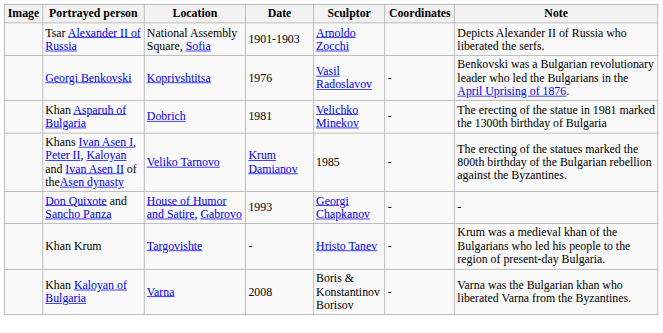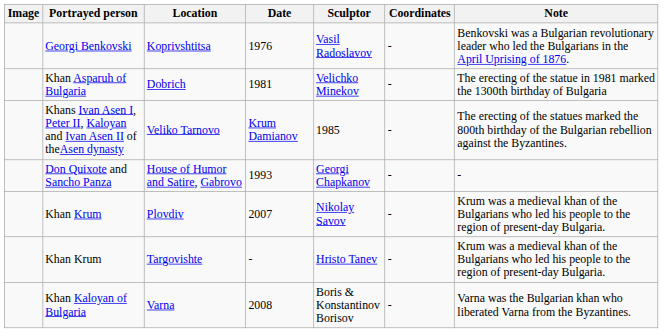 <table class="wikitable sortable"  style="width:100%;">
 <tr>
 <th width="5%" align="left" class="unsortable">Image</th>
 <th width="15%" align="left">Portrayed person</th>
 <th width="15%" align="left">Location</th>
 <th width="10%" align="left">Date</th>
 <th width="10%" align="left">Sculptor</th>
 <th width="10%" align="left">Coordinates</th>
 <th width="30%" align="left">Note</th>
-</tr>
-<tr>
-<td></td>
-<td>Tsar <a href='#'>Alexander II of Russia</a></td>
-<td>National Assembly Square, <a href='#'>Sofia</a></td>
-<td>1901-1903</td>
-<td><a href='#'>Arnoldo Zocchi</a></td>
-<td></td>
-<td>Depicts Alexander II of Russia who liberated the serfs.</td>
 </tr>
 <tr>
 <td></td>
 <td><a href='#'>Georgi Benkovski</a></td>
 <td><a href='#'>Koprivshtitsa</a></td>
 <td>1976</td>
 <td><a href='#'>Vasil Radoslavov</a></td>
 <td>-</td>
 <td>Benkovski was a Bulgarian revolutionary leader who led the Bulgarians in the <a href='#'>April Uprising of 1876</a>.</td>
 </tr>
 <tr>
 <td></td>
 <td>Khan <a href='#'>Asparuh of Bulgaria</a></td>
 <td><a href='#'>Dobrich</a></td>
 <td>1981</td>
 <td><a href='#'>Velichko Minekov</a></td>
 <td>-</td>
 <td>The erecting of the statue in 1981 marked the 1300th birthday of Bulgaria</td>
 </tr>
 <tr>
 <td></td>
 <td>Khans <a href='#'>Ivan Asen I</a>, <a href='#'>Peter II</a>, <a href='#'>Kaloyan</a> and <a href='#'>Ivan Asen II</a> of the<a href='#'>Asen dynasty</a></td>
 <td><a href='#'>Veliko Tarnovo</a></td>
 <td><a href='#'>Krum Damianov</a></td>
 <td>1985</td>
 <td>-</td>
 <td>The erecting of the statues marked the 800th birthday of the Bulgarian rebellion against the Byzantines.</td>
 </tr>
 <tr>
 <td></td>
 <td><a href='#'>Don Quixote</a> and <a href='#'>Sancho Panza</a></td>
 <td><a href='#'>House of Humor and Satire</a>, <a href='#'>Gabrovo</a></td>
 <td>1993</td>
 <td><a href='#'>Georgi Chapkanov</a></td>
 <td>-</td>
 <td>-</td>
 </tr>
 <tr>
 <td></td>
+<td>Khan <a href='#'>Krum</a></td>
+<td><a href='#'>Plovdiv</a></td>
+<td>2007</td>
+<td><a href='#'>Nikolay Savov</a></td>
+<td>-</td>
+<td>Krum was a medieval khan of the Bulgarians who led his people to the region of present-day Bulgaria.</td>
+</tr>
+<tr>
+<td></td>
 <td>Khan Krum</td>
 <td><a href='#'>Targovishte</a></td>
 <td>-</td>
 <td><a href='#'>Hristo Tanev</a></td>
 <td>-</td>
 <td>Krum was a medieval khan of the Bulgarians who led his people to the region of present-day Bulgaria.</td>
 </tr>
 <tr>
 <td></td>
 <td>Khan <a href='#'>Kaloyan of Bulgaria</a></td>
 <td><a href='#'>Varna</a></td>
 <td>2008</td>
 <td>Boris & Konstantinov Borisov</td>
 <td>-</td>
 <td>Varna was the Bulgarian khan who liberated Varna from the Byzantines.</td>
 </tr>
 </table>
